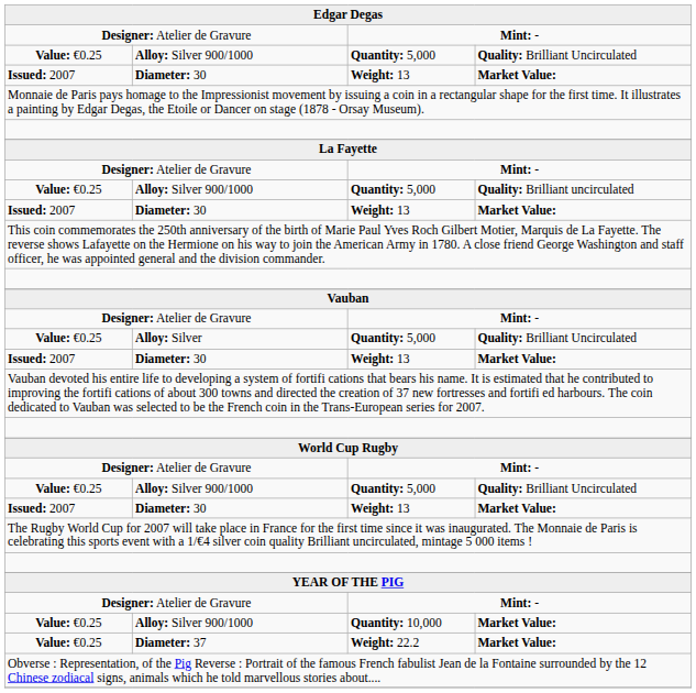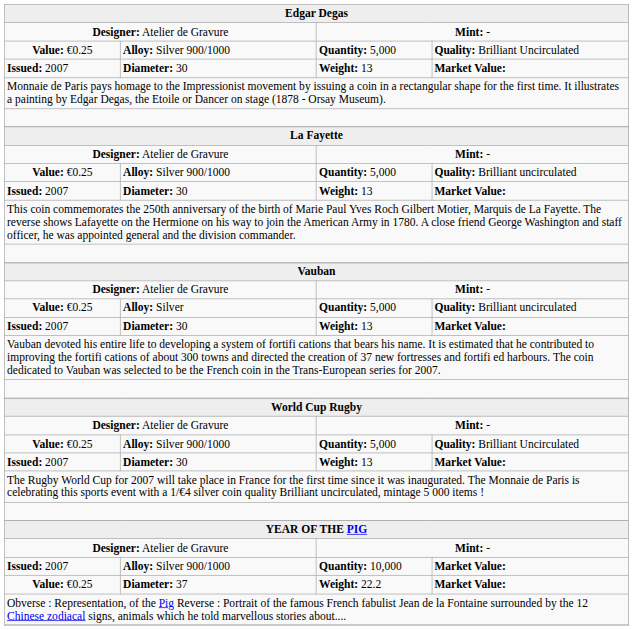 <table class="wikitable">
 <tr>
 <th colspan="4" align=center style="background:#eeeeee;">Edgar Degas</th>
 </tr>
 <tr>
 <td colspan="2" width="50%" align=center><strong>Designer:</strong>	Atelier de Gravure</td>
 <td colspan="2" width="50%" align=center><strong>Mint:</strong> -</td>
 </tr>
 <tr>
 <td align=center><strong>Value:</strong>	€0.25</td>
 <td><strong>Alloy:</strong>	Silver 900/1000</td>
 <td><strong>Quantity:</strong>	5,000</td>
 <td><strong>Quality:</strong>	Brilliant Uncirculated</td>
 </tr>
 <tr>
 <td><strong>Issued:</strong>	2007</td>
 <td><strong>Diameter:</strong>	30</td>
 <td><strong>Weight:</strong>	13</td>
 <td><strong>Market Value:</strong></td>
 </tr>
 <tr>
 <td colspan="4" align=left>Monnaie de Paris pays homage to the Impressionist movement by issuing a coin in a rectangular shape for the first time. It illustrates a painting by Edgar Degas, the Etoile or Dancer on stage (1878 - Orsay Museum).</td>
 </tr>
 <tr>
 <td colspan="4"> </td>
 </tr>
 <tr>
 </tr>
 <tr>
 <th colspan="4" align=center style="background:#eeeeee;">La Fayette</th>
 </tr>
 <tr>
 <td colspan="2" width="50%" align=center><strong>Designer:</strong>	Atelier de Gravure</td>
 <td colspan="2" width="50%" align=center><strong>Mint:</strong> -</td>
 </tr>
 <tr>
 <td align=center><strong>Value:</strong>	€0.25</td>
 <td><strong>Alloy:</strong>	Silver 900/1000</td>
 <td><strong>Quantity:</strong>	5,000</td>
 <td><strong>Quality:</strong>	Brilliant uncirculated</td>
 </tr>
 <tr>
 <td><strong>Issued:</strong>	2007</td>
 <td><strong>Diameter:</strong>	30</td>
 <td><strong>Weight:</strong>	13</td>
 <td><strong>Market Value:</strong></td>
 </tr>
 <tr>
 <td colspan="4" align=left>This coin commemorates the 250th anniversary of the birth of Marie Paul Yves Roch Gilbert Motier, Marquis de La Fayette. The reverse shows Lafayette on the Hermione on his way to join the American Army in 1780. A close friend George Washington and staff officer, he was appointed general and the division commander.</td>
 </tr>
 <tr>
 <td colspan="4"> </td>
 </tr>
 <tr>
 </tr>
 <tr>
 <th colspan="4" align=center style="background:#eeeeee;">Vauban</th>
 </tr>
 <tr>
 <td colspan="2" width="50%" align=center><strong>Designer:</strong>	Atelier de Gravure</td>
 <td colspan="2" width="50%" align=center><strong>Mint:</strong> -</td>
 </tr>
 <tr>
 <td align=center><strong>Value:</strong>	€0.25</td>
 <td><strong>Alloy:</strong>	Silver</td>
 <td><strong>Quantity:</strong>	5,000</td>
-<td><strong>Quality:</strong>	Brilliant Uncirculated</td>
+<td><strong>Quality:</strong>	Brilliant uncirculated</td>
 </tr>
 <tr>
 <td><strong>Issued:</strong>	2007</td>
 <td><strong>Diameter:</strong>	30</td>
 <td><strong>Weight:</strong>	13</td>
 <td><strong>Market Value:</strong></td>
 </tr>
 <tr>
 <td colspan="4" align=left>Vauban devoted his entire life to developing a system of fortifi cations that bears his name. It is estimated that he contributed to improving the fortifi cations of about 300 towns and directed the creation of 37 new fortresses and fortifi ed harbours. The coin dedicated to Vauban was selected to be the French coin in the Trans-European series for 2007.</td>
 </tr>
 <tr>
 <td colspan="4"> </td>
 </tr>
 <tr>
 </tr>
 <tr>
 <th colspan="4" align=center style="background:#eeeeee;">World Cup Rugby</th>
 </tr>
 <tr>
 <td colspan="2" width="50%" align=center><strong>Designer:</strong>	Atelier de Gravure</td>
 <td colspan="2" width="50%" align=center><strong>Mint:</strong> -</td>
 </tr>
 <tr>
 <td align=center><strong>Value:</strong>	€0.25</td>
 <td><strong>Alloy:</strong>	Silver 900/1000</td>
 <td><strong>Quantity:</strong>	5,000</td>
 <td><strong>Quality:</strong>	Brilliant Uncirculated</td>
 </tr>
 <tr>
 <td><strong>Issued:</strong>	2007</td>
 <td><strong>Diameter:</strong>	30</td>
 <td><strong>Weight:</strong>	13</td>
 <td><strong>Market Value:</strong></td>
 </tr>
 <tr>
 <td colspan="4" align=left>The Rugby World Cup for 2007 will take place in France for the first time since it was inaugurated. The Monnaie de Paris is celebrating this sports event with a 1/€4  silver coin quality Brilliant uncirculated, mintage 5 000 items !</td>
 </tr>
 <tr>
 <td colspan="4"> </td>
 </tr>
 <tr>
 </tr>
 <tr>
 <th colspan="4" align=center style="background:#eeeeee;">YEAR OF THE <a href='#'>PIG</a></th>
 </tr>
 <tr>
 <td colspan="2" width="50%" align=center><strong>Designer:</strong>	Atelier de Gravure</td>
 <td colspan="2" width="50%" align=center><strong>Mint:</strong> -</td>
 </tr>
 <tr>
-<td align=center><strong>Value:</strong>	€0.25</td>
+<td><strong>Issued:</strong>	2007</td>
 <td><strong>Alloy:</strong>	Silver 900/1000</td>
 <td><strong>Quantity:</strong>	10,000</td>
 <td><strong>Market Value:</strong></td>
 </tr>
 <tr>
 <td align=center><strong>Value:</strong>	€0.25</td>
 <td><strong>Diameter:</strong>	37</td>
 <td><strong>Weight:</strong>	22.2</td>
 <td><strong>Market Value:</strong></td>
 </tr>
 <tr>
 <td colspan="4" align=left>Obverse : Representation, of the <a href='#'>Pig</a> Reverse : Portrait of the famous French fabulist Jean de la Fontaine surrounded by the 12 <a href='#'>Chinese zodiacal</a> signs, animals which he told marvellous stories about....</td>
 </tr>
 <tr>
 </tr>
 </table>
